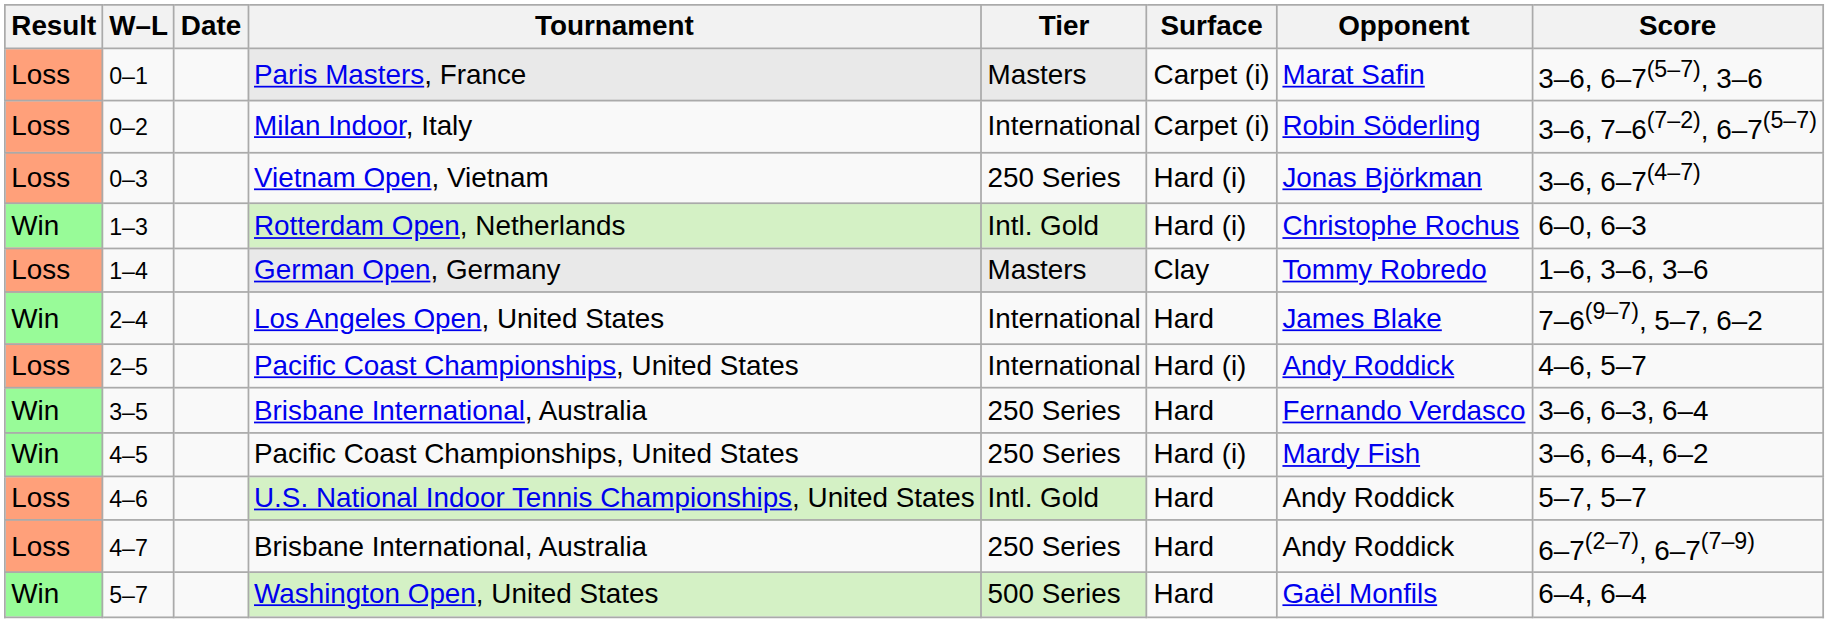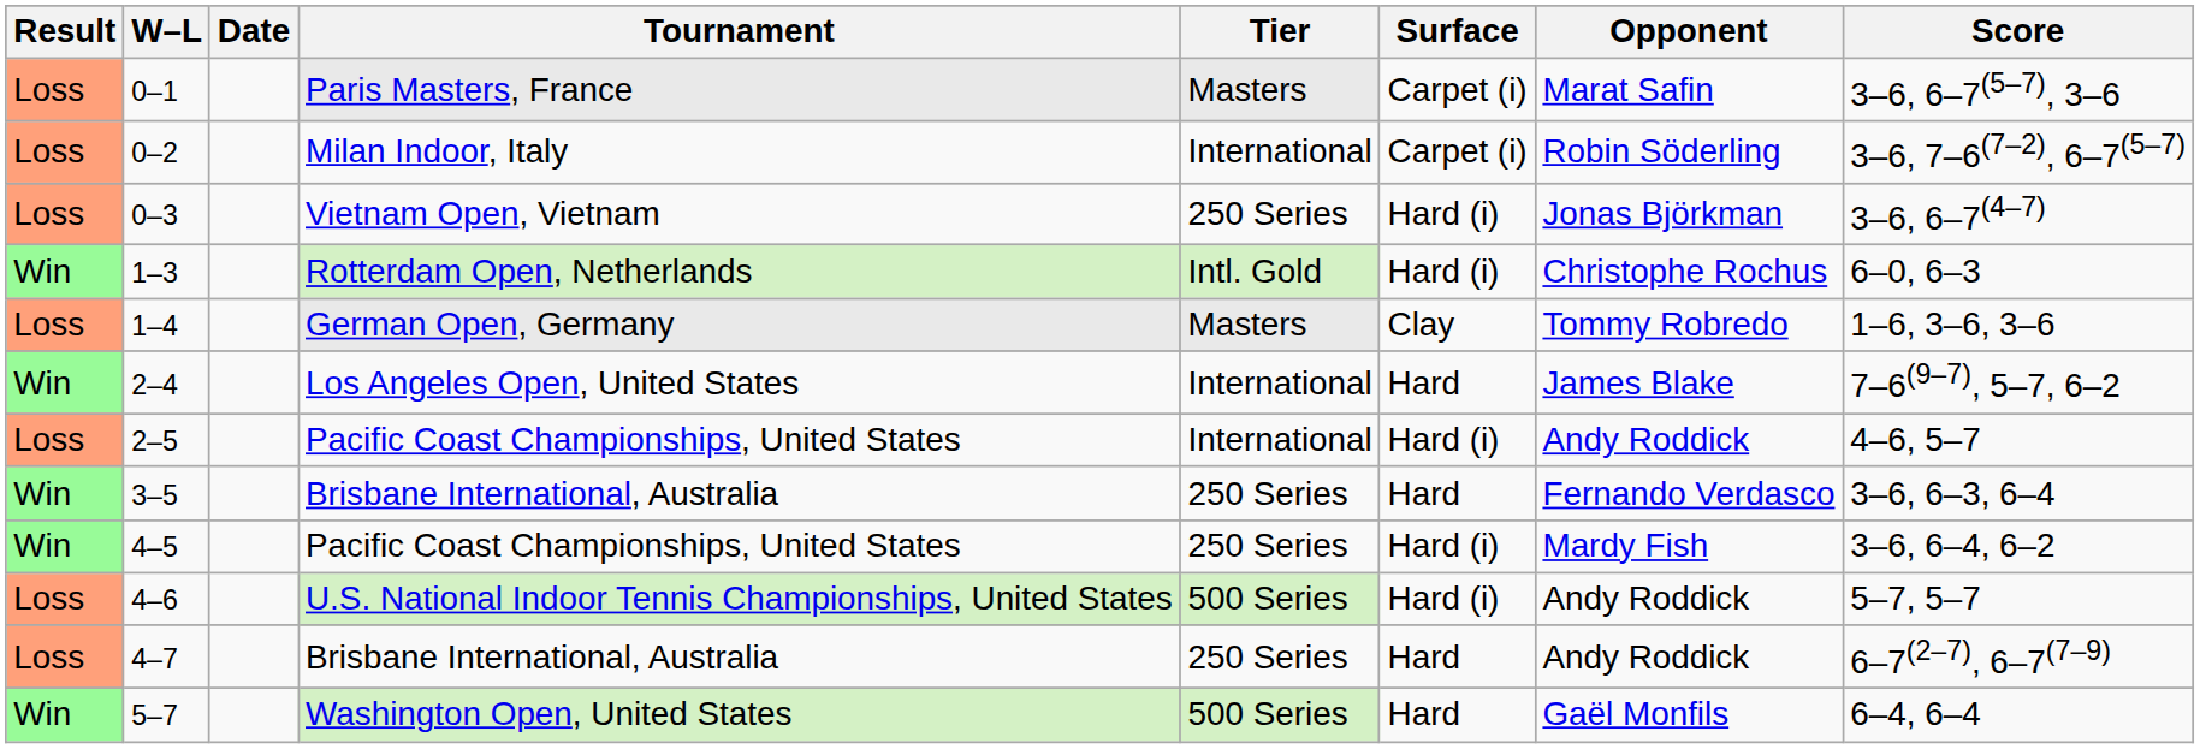 <table class="sortable wikitable">
 <tr>
 <th>Result</th>
 <th class="unsortable">W–L</th>
 <th>Date</th>
 <th>Tournament</th>
 <th>Tier</th>
 <th>Surface</th>
 <th>Opponent</th>
 <th class="unsortable">Score</th>
 </tr>
 <tr>
 <td bgcolor=FFA07A>Loss</td>
 <td><small>0–1</small></td>
 <td><a href='#'></a></td>
 <td style="background:#E9E9E9;"><a href='#'>Paris Masters</a>, France</td>
 <td style="background:#E9E9E9;">Masters</td>
 <td>Carpet (i)</td>
 <td> <a href='#'>Marat Safin</a></td>
 <td>3–6, 6–7<sup>(5–7)</sup>, 3–6</td>
 </tr>
 <tr>
 <td bgcolor=FFA07A>Loss</td>
 <td><small>0–2</small></td>
 <td><a href='#'></a></td>
 <td><a href='#'>Milan Indoor</a>, Italy</td>
 <td>International</td>
 <td>Carpet (i)</td>
 <td> <a href='#'>Robin Söderling</a></td>
 <td>3–6, 7–6<sup>(7–2)</sup>, 6–7<sup>(5–7)</sup></td>
 </tr>
 <tr>
 <td bgcolor=FFA07A>Loss</td>
 <td><small>0–3</small></td>
 <td><a href='#'></a></td>
 <td><a href='#'>Vietnam Open</a>, Vietnam</td>
 <td>250 Series</td>
 <td>Hard (i)</td>
 <td> <a href='#'>Jonas Björkman</a></td>
 <td>3–6, 6–7<sup>(4–7)</sup></td>
 </tr>
 <tr>
 <td bgcolor=98FB98>Win</td>
 <td><small>1–3</small></td>
 <td><a href='#'></a></td>
 <td style="background:#D4F1C5;"><a href='#'>Rotterdam Open</a>, Netherlands</td>
 <td style="background:#D4F1C5;">Intl. Gold</td>
 <td>Hard (i)</td>
 <td> <a href='#'>Christophe Rochus</a></td>
 <td>6–0, 6–3</td>
 </tr>
 <tr>
 <td bgcolor=FFA07A>Loss</td>
 <td><small>1–4</small></td>
 <td><a href='#'></a></td>
 <td style="background:#E9E9E9;"><a href='#'>German Open</a>, Germany</td>
 <td style="background:#E9E9E9;">Masters</td>
 <td>Clay</td>
 <td> <a href='#'>Tommy Robredo</a></td>
 <td>1–6, 3–6, 3–6</td>
 </tr>
 <tr>
 <td bgcolor=98FB98>Win</td>
 <td><small>2–4</small></td>
 <td><a href='#'></a></td>
 <td><a href='#'>Los Angeles Open</a>, United States</td>
 <td>International</td>
 <td>Hard</td>
 <td> <a href='#'>James Blake</a></td>
 <td>7–6<sup>(9–7)</sup>, 5–7, 6–2</td>
 </tr>
 <tr>
 <td bgcolor=FFA07A>Loss</td>
 <td><small>2–5</small></td>
 <td><a href='#'></a></td>
 <td><a href='#'>Pacific Coast Championships</a>, United States</td>
 <td>International</td>
 <td>Hard (i)</td>
 <td> <a href='#'>Andy Roddick</a></td>
 <td>4–6, 5–7</td>
 </tr>
 <tr>
 <td bgcolor=98FB98>Win</td>
 <td><small>3–5</small></td>
 <td><a href='#'></a></td>
 <td><a href='#'>Brisbane International</a>, Australia</td>
 <td>250 Series</td>
 <td>Hard</td>
 <td> <a href='#'>Fernando Verdasco</a></td>
 <td>3–6, 6–3, 6–4</td>
 </tr>
 <tr>
 <td bgcolor=98FB98>Win</td>
 <td><small>4–5</small></td>
 <td><a href='#'></a></td>
 <td>Pacific Coast Championships, United States</td>
 <td>250 Series</td>
 <td>Hard (i)</td>
 <td> <a href='#'>Mardy Fish</a></td>
 <td>3–6, 6–4, 6–2</td>
 </tr>
 <tr>
 <td bgcolor=FFA07A>Loss</td>
 <td><small>4–6</small></td>
 <td><a href='#'></a></td>
 <td style="background:#D4F1C5;"><a href='#'>U.S. National Indoor Tennis Championships</a>, United States</td>
-<td style="background:#D4F1C5;">Intl. Gold</td>
-<td>Hard</td>
+<td style="background:#D4F1C5;">500 Series</td>
+<td>Hard (i)</td>
 <td> Andy Roddick</td>
 <td>5–7, 5–7</td>
 </tr>
 <tr>
 <td bgcolor=FFA07A>Loss</td>
 <td><small>4–7</small></td>
 <td><a href='#'></a></td>
 <td>Brisbane International, Australia</td>
 <td>250 Series</td>
 <td>Hard</td>
 <td> Andy Roddick</td>
 <td>6–7<sup>(2–7)</sup>, 6–7<sup>(7–9)</sup></td>
 </tr>
 <tr>
 <td bgcolor=98FB98>Win</td>
 <td><small>5–7</small></td>
 <td><a href='#'></a></td>
 <td style="background:#D4F1C5;"><a href='#'>Washington Open</a>, United States</td>
 <td style="background:#D4F1C5;">500 Series</td>
 <td>Hard</td>
 <td> <a href='#'>Gaël Monfils</a></td>
 <td>6–4, 6–4</td>
 </tr>
 </table>
